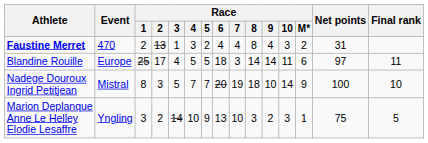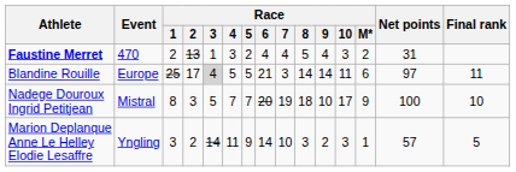 <table class="wikitable" style="font-size:90%">
 <tr>
 <th rowspan=2>Athlete</th>
 <th rowspan=2>Event</th>
 <th colspan=11>Race</th>
 <th rowspan=2>Net points</th>
 <th rowspan=2>Final rank</th>
 </tr>
 <tr style="font-size:95%">
 <th>1</th>
 <th>2</th>
 <th>3</th>
 <th>4</th>
 <th>5</th>
 <th>6</th>
 <th>7</th>
 <th>8</th>
 <th>9</th>
 <th>10</th>
 <th>M*</th>
 </tr>
 <tr align=center>
 <td align=left><strong><a href='#'>Faustine Merret</a></strong></td>
 <td align=left><a href='#'>470</a></td>
 <td>2</td>
 <td><s>13</s></td>
 <td>1</td>
 <td>3</td>
 <td>2</td>
 <td>4</td>
 <td>4</td>
-<td>8</td>
+<td>5</td>
 <td>4</td>
 <td>3</td>
 <td>2</td>
 <td>31</td>
 <td></td>
 </tr>
 <tr align=center>
 <td align=left><a href='#'>Blandine Rouille</a></td>
 <td align=left><a href='#'>Europe</a></td>
 <td><s>25</s></td>
 <td>17</td>
-<td>4</td>
+<td style="background: lightgrey;">4</td>
 <td>5</td>
 <td>5</td>
-<td>18</td>
+<td>21</td>
 <td>3</td>
 <td>14</td>
 <td>14</td>
 <td>11</td>
 <td>6</td>
 <td>97</td>
 <td>11</td>
 </tr>
 <tr align=center>
 <td align=left><a href='#'>Nadege Douroux</a><br><a href='#'>Ingrid Petitjean</a></td>
 <td align=left><a href='#'>Mistral</a></td>
 <td>8</td>
 <td>3</td>
 <td>5</td>
 <td>7</td>
 <td>7</td>
 <td><s>20</s></td>
 <td>19</td>
 <td>18</td>
 <td>10</td>
-<td>14</td>
+<td>17</td>
 <td>9</td>
 <td>100</td>
 <td>10</td>
 </tr>
 <tr align=center>
 <td align=left><a href='#'>Marion Deplanque</a><br><a href='#'>Anne Le Helley</a><br><a href='#'>Elodie Lesaffre</a></td>
 <td align=left><a href='#'>Yngling</a></td>
 <td>3</td>
 <td>2</td>
 <td><s>14</s></td>
-<td>10</td>
+<td>11</td>
 <td>9</td>
-<td>13</td>
+<td>14</td>
 <td>10</td>
 <td>3</td>
 <td>2</td>
 <td>3</td>
 <td>1</td>
-<td>75</td>
+<td>57</td>
 <td>5</td>
 </tr>
 </table>
